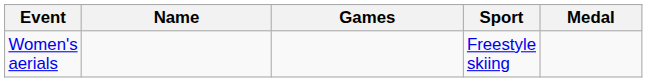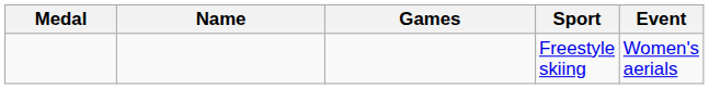 <table class="wikitable sortable">
 <tr>
-<th>Event</th>
+<th style="width:6em">Medal</th>
 <th style="width:12em">Name</th>
 <th style="width:12em">Games</th>
 <th>Sport</th>
-<th style="width:6em">Medal</th>
+<th>Event</th>
 </tr>
 <tr>
-<td><a href='#'>Women's aerials</a></td>
+<td></td>
 <td></td>
 <td></td>
 <td> <a href='#'>Freestyle skiing</a></td>
-<td></td>
+<td><a href='#'>Women's aerials</a></td>
 </tr>
 </table>
